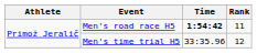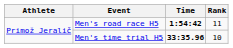 <table class=wikitable style="font-size:90%">
 <tr>
 <th>Athlete</th>
 <th>Event</th>
 <th>Time</th>
 <th>Rank</th>
 </tr>
 <tr>
 <td rowspan="2"><a href='#'>Primož Jeralič</a></td>
 <td><a href='#'>Men's road race H5</a></td>
 <td align="center"><strong>1:54:42</strong></td>
 <td align="center">11</td>
 </tr>
 <tr>
 <td><a href='#'>Men's time trial H5</a></td>
-<td align="center">33:35.96</td>
-<td align="center">12</td>
+<td align="center"><strong>33:35.96</strong></td>
+<td align="center">10</td>
 </tr>
 </table>
